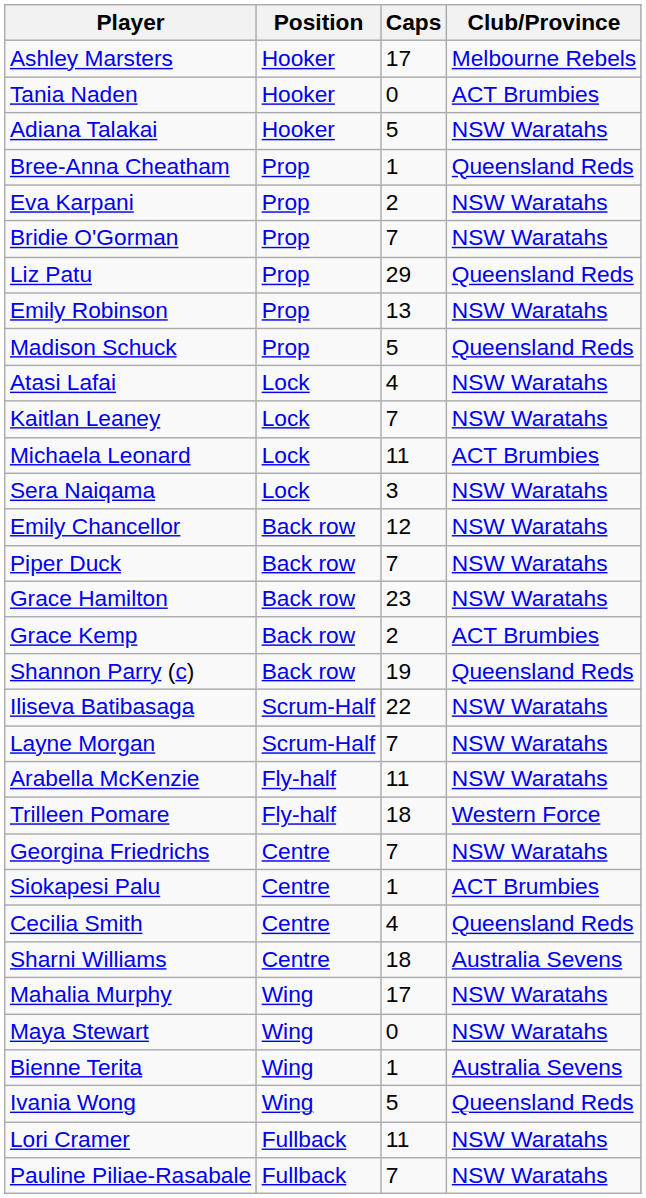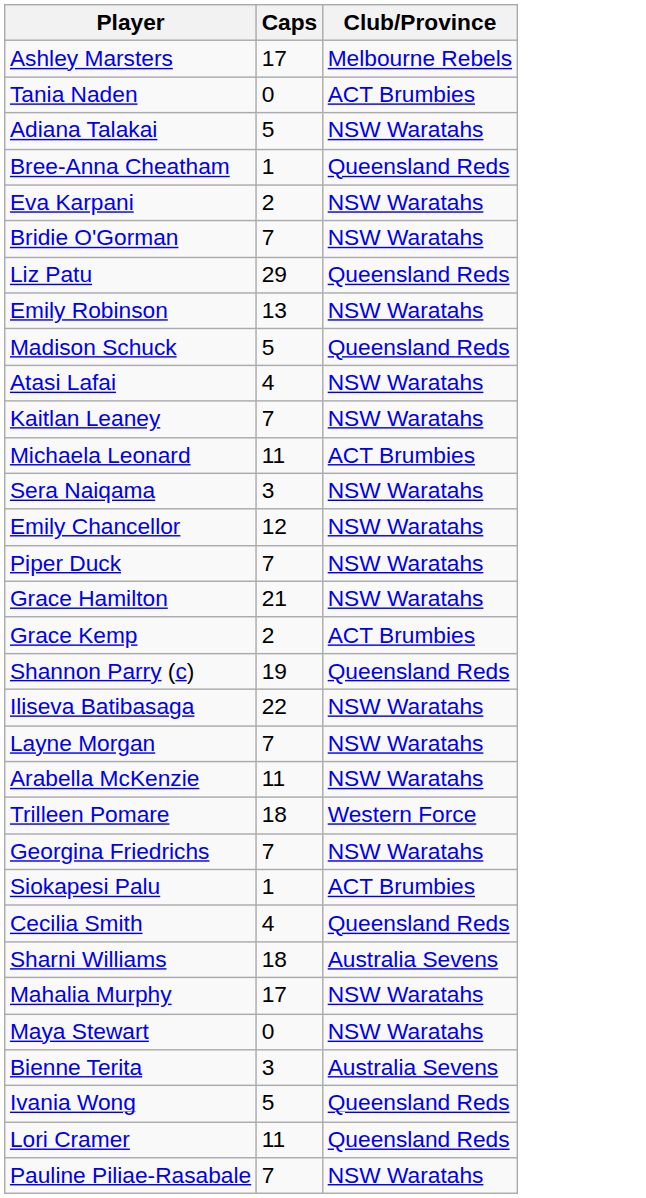 <table class="wikitable sortable">
 <tr>
 <th>Player</th>
-<th>Position</th>
 <th>Caps</th>
 <th>Club/Province</th>
 </tr>
 <tr>
 <td><a href='#'>Ashley Marsters</a></td>
-<td><a href='#'>Hooker</a></td>
 <td>17</td>
 <td> <a href='#'>Melbourne Rebels</a></td>
 </tr>
 <tr>
 <td><a href='#'>Tania Naden</a></td>
-<td><a href='#'>Hooker</a></td>
 <td>0</td>
 <td> <a href='#'>ACT Brumbies</a></td>
 </tr>
 <tr>
 <td><a href='#'>Adiana Talakai</a></td>
-<td><a href='#'>Hooker</a></td>
 <td>5</td>
 <td> <a href='#'>NSW Waratahs</a></td>
 </tr>
 <tr>
 <td><a href='#'>Bree-Anna Cheatham</a></td>
-<td><a href='#'>Prop</a></td>
 <td>1</td>
 <td> <a href='#'>Queensland Reds</a></td>
 </tr>
 <tr>
 <td><a href='#'>Eva Karpani</a></td>
-<td><a href='#'>Prop</a></td>
 <td>2</td>
 <td> <a href='#'>NSW Waratahs</a></td>
 </tr>
 <tr>
 <td><a href='#'>Bridie O'Gorman</a></td>
-<td><a href='#'>Prop</a></td>
 <td>7</td>
 <td> <a href='#'>NSW Waratahs</a></td>
 </tr>
 <tr>
 <td><a href='#'>Liz Patu</a></td>
-<td><a href='#'>Prop</a></td>
 <td>29</td>
 <td> <a href='#'>Queensland Reds</a></td>
 </tr>
 <tr>
 <td><a href='#'>Emily Robinson</a></td>
-<td><a href='#'>Prop</a></td>
 <td>13</td>
 <td> <a href='#'>NSW Waratahs</a></td>
 </tr>
 <tr>
 <td><a href='#'>Madison Schuck</a></td>
-<td><a href='#'>Prop</a></td>
 <td>5</td>
 <td> <a href='#'>Queensland Reds</a></td>
 </tr>
 <tr>
 <td><a href='#'>Atasi Lafai</a></td>
-<td><a href='#'>Lock</a></td>
 <td>4</td>
 <td> <a href='#'>NSW Waratahs</a></td>
 </tr>
 <tr>
 <td><a href='#'>Kaitlan Leaney</a></td>
-<td><a href='#'>Lock</a></td>
 <td>7</td>
 <td> <a href='#'>NSW Waratahs</a></td>
 </tr>
 <tr>
 <td><a href='#'>Michaela Leonard</a></td>
-<td><a href='#'>Lock</a></td>
 <td>11</td>
 <td> <a href='#'>ACT Brumbies</a></td>
 </tr>
 <tr>
 <td><a href='#'>Sera Naiqama</a></td>
-<td><a href='#'>Lock</a></td>
 <td>3</td>
 <td> <a href='#'>NSW Waratahs</a></td>
 </tr>
 <tr>
 <td><a href='#'>Emily Chancellor</a></td>
-<td><a href='#'>Back row</a></td>
 <td>12</td>
 <td> <a href='#'>NSW Waratahs</a></td>
 </tr>
 <tr>
 <td><a href='#'>Piper Duck</a></td>
-<td><a href='#'>Back row</a></td>
 <td>7</td>
 <td> <a href='#'>NSW Waratahs</a></td>
 </tr>
 <tr>
 <td><a href='#'>Grace Hamilton</a></td>
-<td><a href='#'>Back row</a></td>
-<td>23</td>
+<td>21</td>
 <td> <a href='#'>NSW Waratahs</a></td>
 </tr>
 <tr>
 <td><a href='#'>Grace Kemp</a></td>
-<td><a href='#'>Back row</a></td>
 <td>2</td>
 <td> <a href='#'>ACT Brumbies</a></td>
 </tr>
 <tr>
 <td><a href='#'>Shannon Parry</a> (<a href='#'>c</a>)</td>
-<td><a href='#'>Back row</a></td>
 <td>19</td>
 <td> <a href='#'>Queensland Reds</a></td>
 </tr>
 <tr>
 <td><a href='#'>Iliseva Batibasaga</a></td>
-<td><a href='#'>Scrum-Half</a></td>
 <td>22</td>
 <td> <a href='#'>NSW Waratahs</a></td>
 </tr>
 <tr>
 <td><a href='#'>Layne Morgan</a></td>
-<td><a href='#'>Scrum-Half</a></td>
 <td>7</td>
 <td> <a href='#'>NSW Waratahs</a></td>
 </tr>
 <tr>
 <td><a href='#'>Arabella McKenzie</a></td>
-<td><a href='#'>Fly-half</a></td>
 <td>11</td>
 <td> <a href='#'>NSW Waratahs</a></td>
 </tr>
 <tr>
 <td><a href='#'>Trilleen Pomare</a></td>
-<td><a href='#'>Fly-half</a></td>
 <td>18</td>
 <td> <a href='#'>Western Force</a></td>
 </tr>
 <tr>
 <td><a href='#'>Georgina Friedrichs</a></td>
-<td><a href='#'>Centre</a></td>
 <td>7</td>
 <td> <a href='#'>NSW Waratahs</a></td>
 </tr>
 <tr>
 <td><a href='#'>Siokapesi Palu</a></td>
-<td><a href='#'>Centre</a></td>
 <td>1</td>
 <td> <a href='#'>ACT Brumbies</a></td>
 </tr>
 <tr>
 <td><a href='#'>Cecilia Smith</a></td>
-<td><a href='#'>Centre</a></td>
 <td>4</td>
 <td> <a href='#'>Queensland Reds</a></td>
 </tr>
 <tr>
 <td><a href='#'>Sharni Williams</a></td>
-<td><a href='#'>Centre</a></td>
 <td>18</td>
 <td> <a href='#'>Australia Sevens</a></td>
 </tr>
 <tr>
 <td><a href='#'>Mahalia Murphy</a></td>
-<td><a href='#'>Wing</a></td>
 <td>17</td>
 <td> <a href='#'>NSW Waratahs</a></td>
 </tr>
 <tr>
 <td><a href='#'>Maya Stewart</a></td>
-<td><a href='#'>Wing</a></td>
 <td>0</td>
 <td> <a href='#'>NSW Waratahs</a></td>
 </tr>
 <tr>
 <td><a href='#'>Bienne Terita</a></td>
-<td><a href='#'>Wing</a></td>
-<td>1</td>
+<td>3</td>
 <td> <a href='#'>Australia Sevens</a></td>
 </tr>
 <tr>
 <td><a href='#'>Ivania Wong</a></td>
-<td><a href='#'>Wing</a></td>
 <td>5</td>
 <td> <a href='#'>Queensland Reds</a></td>
 </tr>
 <tr>
 <td><a href='#'>Lori Cramer</a></td>
-<td><a href='#'>Fullback</a></td>
 <td>11</td>
-<td> <a href='#'>NSW Waratahs</a></td>
+<td> <a href='#'>Queensland Reds</a></td>
 </tr>
 <tr>
 <td><a href='#'>Pauline Piliae-Rasabale</a></td>
-<td><a href='#'>Fullback</a></td>
 <td>7</td>
 <td> <a href='#'>NSW Waratahs</a></td>
 </tr>
 </table>
